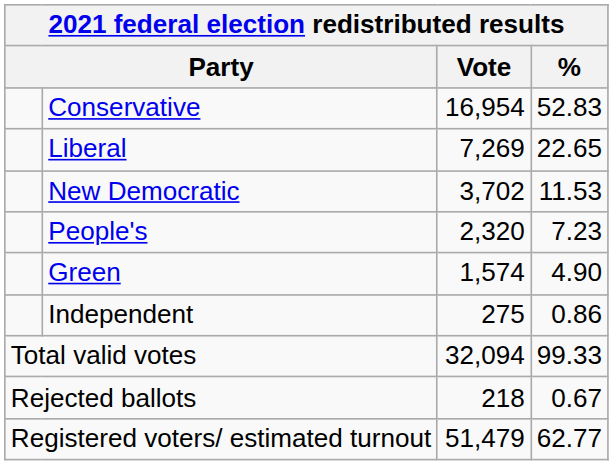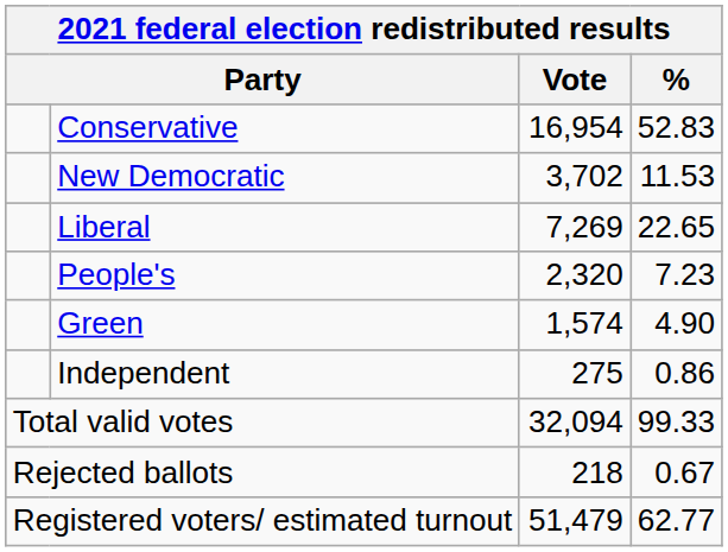 <table class="wikitable">
 <tr>
 <th colspan="4"><a href='#'>2021 federal election</a> redistributed results</th>
 </tr>
 <tr>
 <th bgcolor="#DDDDFF" width="130px" colspan="2">Party</th>
 <th bgcolor="#DDDDFF" width="50px">Vote</th>
 <th bgcolor="#DDDDFF" width="30px">%</th>
 </tr>
 <tr>
 <td> </td>
 <td><a href='#'>Conservative</a></td>
 <td align=right>16,954</td>
 <td align=right>52.83</td>
 </tr>
 <tr>
 <td> </td>
+<td><a href='#'>New Democratic</a></td>
+<td align=right>3,702</td>
+<td align=right>11.53</td>
+</tr>
+<tr>
+<td> </td>
 <td><a href='#'>Liberal</a></td>
 <td align=right>7,269</td>
 <td align=right>22.65</td>
-</tr>
-<tr>
-<td> </td>
-<td><a href='#'>New Democratic</a></td>
-<td align=right>3,702</td>
-<td align=right>11.53</td>
 </tr>
 <tr>
 <td> </td>
 <td><a href='#'>People's</a></td>
 <td align=right>2,320</td>
 <td align=right>7.23</td>
 </tr>
 <tr>
 <td> </td>
 <td><a href='#'>Green</a></td>
 <td align=right>1,574</td>
 <td align=right>4.90</td>
 </tr>
 <tr>
 <td> </td>
 <td>Independent</td>
 <td align=right>275</td>
 <td align=right>0.86</td>
 </tr>
 <tr>
 <td colspan="2">Total valid votes</td>
 <td align=right>32,094</td>
 <td align=right>99.33</td>
 </tr>
 <tr>
 <td colspan="2">Rejected ballots</td>
 <td align=right>218</td>
 <td align=right>0.67</td>
 </tr>
 <tr>
 <td colspan="2">Registered voters/ estimated turnout</td>
 <td align=right>51,479</td>
 <td align=right>62.77</td>
 </tr>
 </table>
